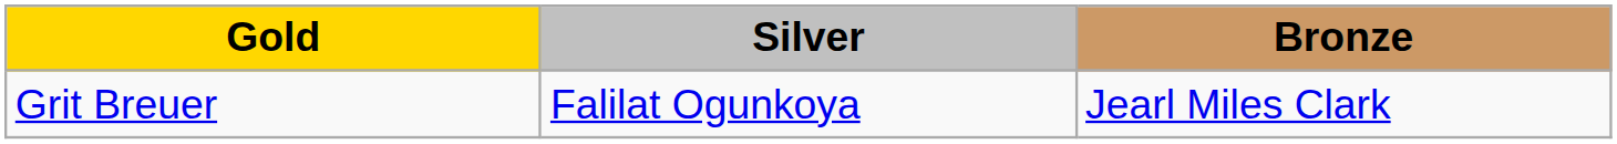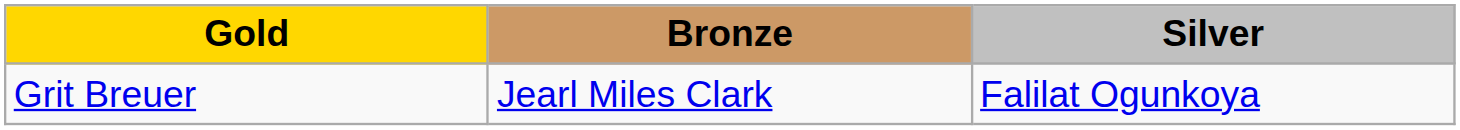 <table class="wikitable" style="text-align:left">
 <tr align="center">
 <td width=200 bgcolor=gold><strong>Gold</strong></td>
+<td width=200 bgcolor=CC9966><strong>Bronze</strong></td>
 <td width=200 bgcolor=silver><strong>Silver</strong></td>
-<td width=200 bgcolor=CC9966><strong>Bronze</strong></td>
 </tr>
 <tr>
 <td><a href='#'>Grit Breuer</a><br><em></em></td>
+<td><a href='#'>Jearl Miles Clark</a><br><em></em></td>
 <td><a href='#'>Falilat Ogunkoya</a><br><em></em></td>
-<td><a href='#'>Jearl Miles Clark</a><br><em></em></td>
 </tr>
 </table>
